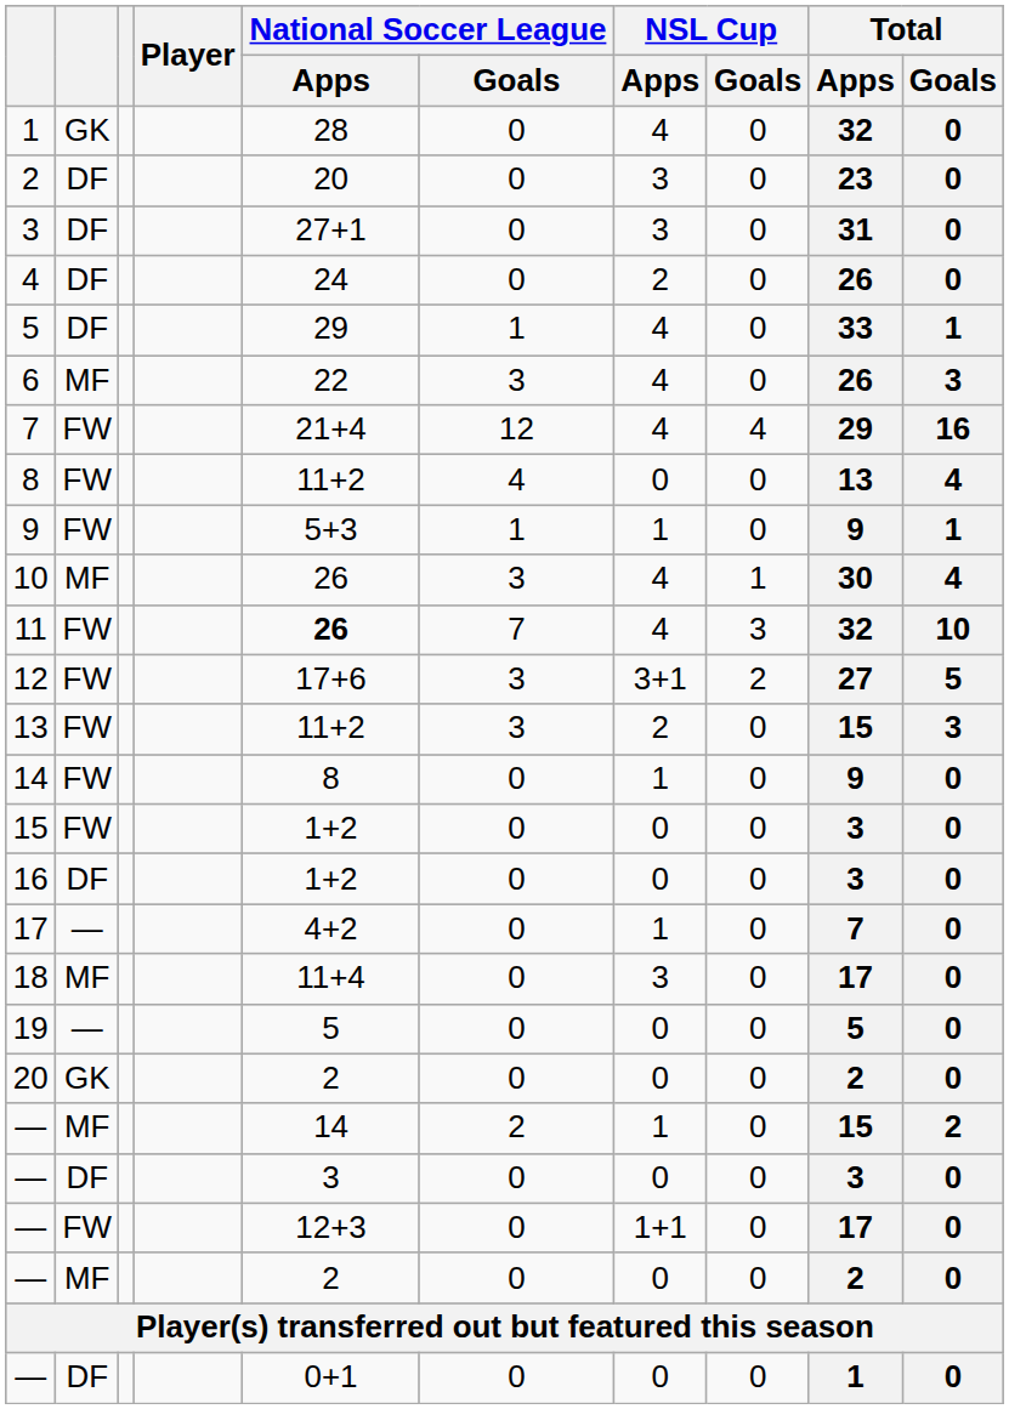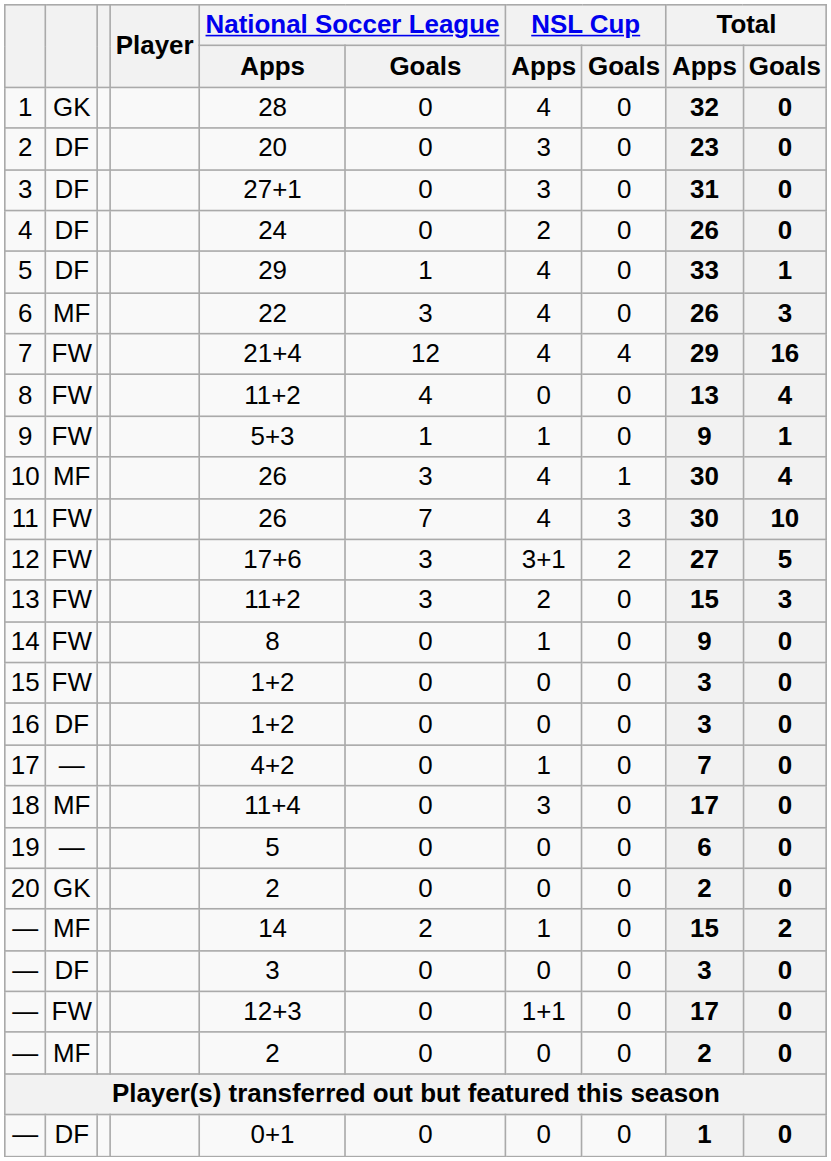 <table class="wikitable sortable" style="text-align:center">
 <tr>
 <th rowspan="2"></th>
 <th rowspan="2"></th>
 <th rowspan="2"></th>
 <th rowspan="2">Player</th>
 <th colspan="2"><a href='#'>National Soccer League</a></th>
 <th colspan="2"><a href='#'>NSL Cup</a></th>
 <th colspan="2">Total</th>
 </tr>
 <tr>
 <th>Apps</th>
 <th>Goals</th>
 <th>Apps</th>
 <th>Goals</th>
 <th>Apps</th>
 <th>Goals</th>
 </tr>
 <tr>
 <td>1</td>
 <td>GK</td>
 <td></td>
 <td align="left"><br></td>
 <td>28</td>
 <td>0<br></td>
 <td>4</td>
 <td>0<br></td>
 <th>32</th>
 <th>0</th>
 </tr>
 <tr>
 <td>2</td>
 <td>DF</td>
 <td></td>
 <td align="left"><br></td>
 <td>20</td>
 <td>0<br></td>
 <td>3</td>
 <td>0<br></td>
 <th>23</th>
 <th>0</th>
 </tr>
 <tr>
 <td>3</td>
 <td>DF</td>
 <td></td>
 <td align="left"><br></td>
 <td>27+1</td>
 <td>0<br></td>
 <td>3</td>
 <td>0<br></td>
 <th>31</th>
 <th>0</th>
 </tr>
 <tr>
 <td>4</td>
 <td>DF</td>
 <td></td>
 <td align="left"><br></td>
 <td>24</td>
 <td>0<br></td>
 <td>2</td>
 <td>0<br></td>
 <th>26</th>
 <th>0</th>
 </tr>
 <tr>
 <td>5</td>
 <td>DF</td>
 <td></td>
 <td align="left"><br></td>
 <td>29</td>
 <td>1<br></td>
 <td>4</td>
 <td>0<br></td>
 <th>33</th>
 <th>1</th>
 </tr>
 <tr>
 <td>6</td>
 <td>MF</td>
 <td></td>
 <td align="left"><br></td>
 <td>22</td>
 <td>3<br></td>
 <td>4</td>
 <td>0<br></td>
 <th>26</th>
 <th>3</th>
 </tr>
 <tr>
 <td>7</td>
 <td>FW</td>
 <td></td>
 <td align="left"><br></td>
 <td>21+4</td>
 <td>12<br></td>
 <td>4</td>
 <td>4<br></td>
 <th>29</th>
 <th>16</th>
 </tr>
 <tr>
 <td>8</td>
 <td>FW</td>
 <td></td>
 <td align="left"><br></td>
 <td>11+2</td>
 <td>4<br></td>
 <td>0</td>
 <td>0<br></td>
 <th>13</th>
 <th>4</th>
 </tr>
 <tr>
 <td>9</td>
 <td>FW</td>
 <td></td>
 <td align="left"><br></td>
 <td>5+3</td>
 <td>1<br></td>
 <td>1</td>
 <td>0<br></td>
 <th>9</th>
 <th>1</th>
 </tr>
 <tr>
 <td>10</td>
 <td>MF</td>
 <td></td>
 <td align="left"><br></td>
 <td>26</td>
 <td>3<br></td>
 <td>4</td>
 <td>1<br></td>
 <th>30</th>
 <th>4</th>
 </tr>
 <tr>
 <td>11</td>
 <td>FW</td>
 <td></td>
 <td align="left"><br></td>
-<td><strong>26</strong></td>
+<td>26</td>
 <td>7<br></td>
 <td>4</td>
 <td>3<br></td>
-<th>32</th>
+<th>30</th>
 <th>10</th>
 </tr>
 <tr>
 <td>12</td>
 <td>FW</td>
 <td></td>
 <td align="left"><br></td>
 <td>17+6</td>
 <td>3<br></td>
 <td>3+1</td>
 <td>2<br></td>
 <th>27</th>
 <th>5</th>
 </tr>
 <tr>
 <td>13</td>
 <td>FW</td>
 <td></td>
 <td align="left"><br></td>
 <td>11+2</td>
 <td>3<br></td>
 <td>2</td>
 <td>0<br></td>
 <th>15</th>
 <th>3</th>
 </tr>
 <tr>
 <td>14</td>
 <td>FW</td>
 <td></td>
 <td align="left"><br></td>
 <td>8</td>
 <td>0<br></td>
 <td>1</td>
 <td>0<br></td>
 <th>9</th>
 <th>0</th>
 </tr>
 <tr>
 <td>15</td>
 <td>FW</td>
 <td></td>
 <td align="left"><br></td>
 <td>1+2</td>
 <td>0<br></td>
 <td>0</td>
 <td>0<br></td>
 <th>3</th>
 <th>0</th>
 </tr>
 <tr>
 <td>16</td>
 <td>DF</td>
 <td></td>
 <td align="left"><br></td>
 <td>1+2</td>
 <td>0<br></td>
 <td>0</td>
 <td>0<br></td>
 <th>3</th>
 <th>0</th>
 </tr>
 <tr>
 <td>17</td>
 <td>—</td>
 <td></td>
 <td align="left"><br></td>
 <td>4+2</td>
 <td>0<br></td>
 <td>1</td>
 <td>0<br></td>
 <th>7</th>
 <th>0</th>
 </tr>
 <tr>
 <td>18</td>
 <td>MF</td>
 <td></td>
 <td align="left"><br></td>
 <td>11+4</td>
 <td>0<br></td>
 <td>3</td>
 <td>0<br></td>
 <th>17</th>
 <th>0</th>
 </tr>
 <tr>
 <td>19</td>
 <td>—</td>
 <td></td>
 <td align="left"><br></td>
 <td>5</td>
 <td>0<br></td>
 <td>0</td>
 <td>0<br></td>
-<th>5</th>
+<th>6</th>
 <th>0</th>
 </tr>
 <tr>
 <td>20</td>
 <td>GK</td>
 <td></td>
 <td align="left"><br></td>
 <td>2</td>
 <td>0<br></td>
 <td>0</td>
 <td>0<br></td>
 <th>2</th>
 <th>0</th>
 </tr>
 <tr>
 <td>—</td>
 <td>MF</td>
 <td></td>
 <td align="left"><br></td>
 <td>14</td>
 <td>2<br></td>
 <td>1</td>
 <td>0<br></td>
 <th>15</th>
 <th>2</th>
 </tr>
 <tr>
 <td>—</td>
 <td>DF</td>
 <td></td>
 <td align="left"><br></td>
 <td>3</td>
 <td>0<br></td>
 <td>0</td>
 <td>0<br></td>
 <th>3</th>
 <th>0</th>
 </tr>
 <tr>
 <td>—</td>
 <td>FW</td>
 <td></td>
 <td align="left"><br></td>
 <td>12+3</td>
 <td>0<br></td>
 <td>1+1</td>
 <td>0<br></td>
 <th>17</th>
 <th>0</th>
 </tr>
 <tr>
 <td>—</td>
 <td>MF</td>
 <td></td>
 <td align="left"><br></td>
 <td>2</td>
 <td>0<br></td>
 <td>0</td>
 <td>0<br></td>
 <th>2</th>
 <th>0</th>
 </tr>
 <tr>
 <th colspan="12">Player(s) transferred out but featured this season</th>
 </tr>
 <tr>
 <td>—</td>
 <td>DF</td>
 <td></td>
 <td align="left"><br></td>
 <td>0+1</td>
 <td>0<br></td>
 <td>0</td>
 <td>0<br></td>
 <th>1</th>
 <th>0</th>
 </tr>
 </table>
